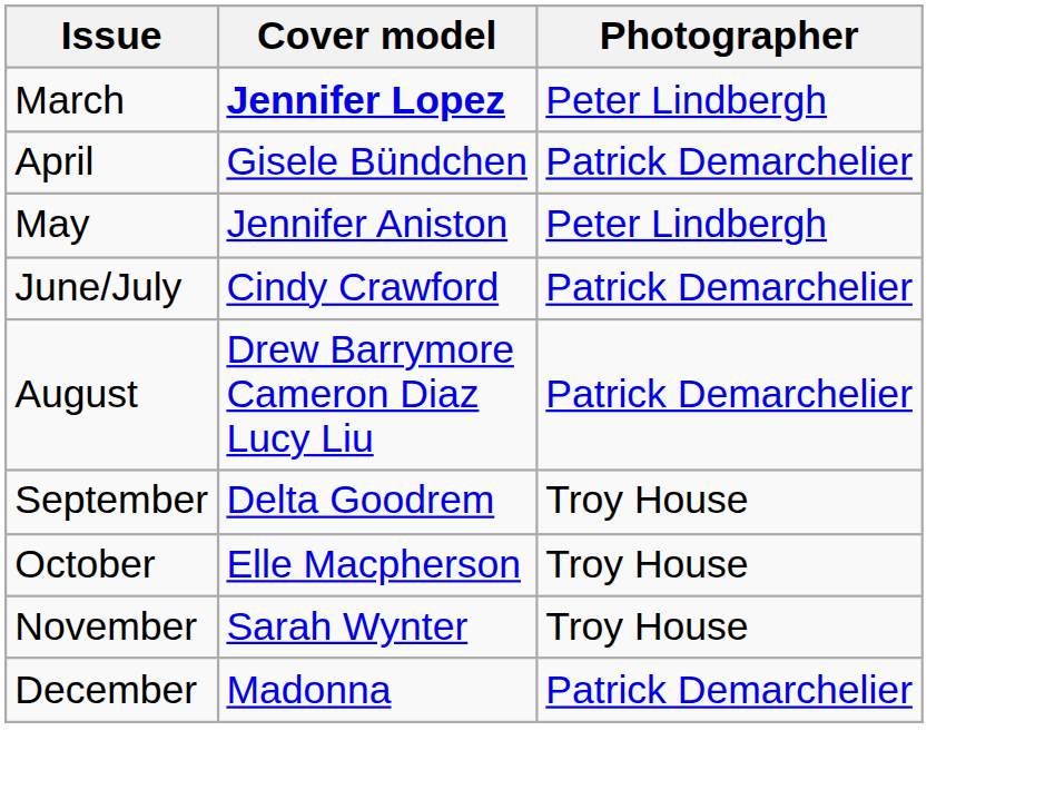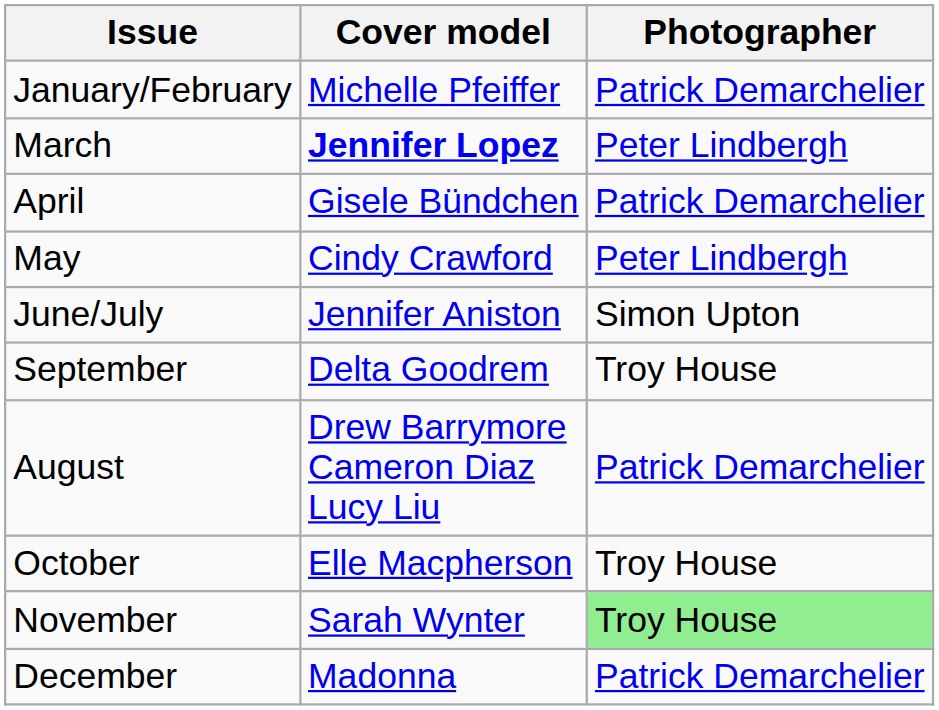 <table class="sortable wikitable">
 <tr>
 <th>Issue</th>
 <th>Cover model</th>
 <th>Photographer</th>
+</tr>
+<tr>
+<td>January/February</td>
+<td><a href='#'>Michelle Pfeiffer</a></td>
+<td><a href='#'>Patrick Demarchelier</a></td>
 </tr>
 <tr>
 <td>March</td>
 <td><strong><a href='#'>Jennifer Lopez</a></strong></td>
 <td><a href='#'>Peter Lindbergh</a></td>
 </tr>
 <tr>
 <td>April</td>
 <td><a href='#'>Gisele Bündchen</a></td>
 <td><a href='#'>Patrick Demarchelier</a></td>
 </tr>
 <tr>
 <td>May</td>
-<td><a href='#'>Jennifer Aniston</a></td>
+<td><a href='#'>Cindy Crawford</a></td>
 <td><a href='#'>Peter Lindbergh</a></td>
 </tr>
 <tr>
 <td>June/July</td>
-<td><a href='#'>Cindy Crawford</a></td>
-<td><a href='#'>Patrick Demarchelier</a></td>
+<td><a href='#'>Jennifer Aniston</a></td>
+<td>Simon Upton</td>
+</tr>
+<tr>
+<td>September</td>
+<td><a href='#'>Delta Goodrem</a></td>
+<td>Troy House</td>
 </tr>
 <tr>
 <td>August</td>
 <td><a href='#'>Drew Barrymore</a><br><a href='#'>Cameron Diaz</a><br><a href='#'>Lucy Liu</a></td>
 <td><a href='#'>Patrick Demarchelier</a></td>
-</tr>
-<tr>
-<td>September</td>
-<td><a href='#'>Delta Goodrem</a></td>
-<td>Troy House</td>
 </tr>
 <tr>
 <td>October</td>
 <td><a href='#'>Elle Macpherson</a></td>
 <td>Troy House</td>
 </tr>
 <tr>
 <td>November</td>
 <td><a href='#'>Sarah Wynter</a></td>
-<td>Troy House</td>
+<td style="background: lightgreen;">Troy House</td>
 </tr>
 <tr>
 <td>December</td>
 <td><a href='#'>Madonna</a></td>
 <td><a href='#'>Patrick Demarchelier</a></td>
 </tr>
 </table>
